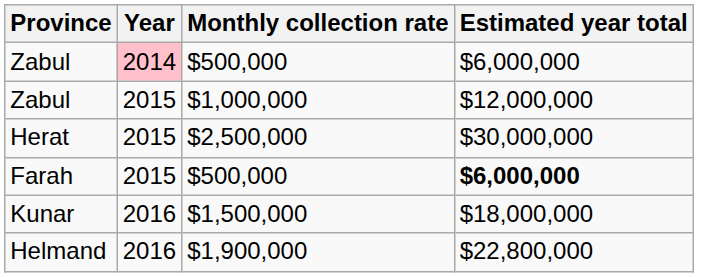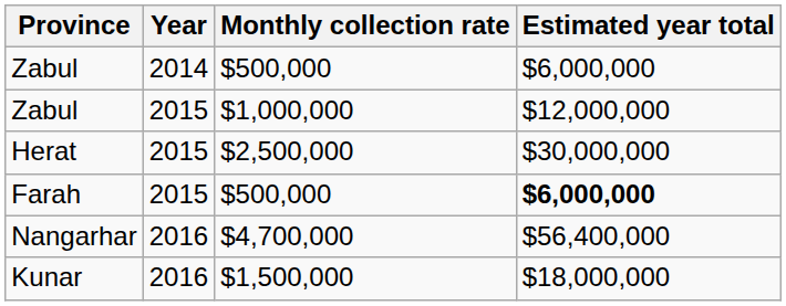 <table class="wikitable">
 <tr>
 <th>Province</th>
 <th>Year</th>
 <th>Monthly collection rate</th>
 <th>Estimated year total</th>
 </tr>
 <tr>
 <td>Zabul</td>
-<td style="background: pink;">2014</td>
+<td>2014</td>
 <td>$500,000</td>
 <td>$6,000,000</td>
 </tr>
 <tr>
 <td>Zabul</td>
 <td>2015</td>
 <td>$1,000,000</td>
 <td>$12,000,000</td>
 </tr>
 <tr>
 <td>Herat</td>
 <td>2015</td>
 <td>$2,500,000</td>
 <td>$30,000,000</td>
 </tr>
 <tr>
 <td>Farah</td>
 <td>2015</td>
 <td>$500,000</td>
 <td><strong>$6,000,000</strong></td>
 </tr>
 <tr>
+<td>Nangarhar</td>
+<td>2016</td>
+<td>$4,700,000</td>
+<td>$56,400,000</td>
+</tr>
+<tr>
 <td>Kunar</td>
 <td>2016</td>
 <td>$1,500,000</td>
 <td>$18,000,000</td>
 </tr>
-<tr>
-<td>Helmand</td>
-<td>2016</td>
-<td>$1,900,000</td>
-<td>$22,800,000</td>
-</tr>
 </table>
